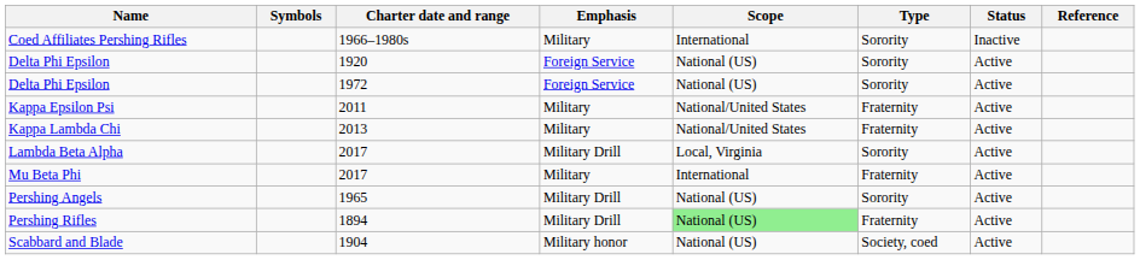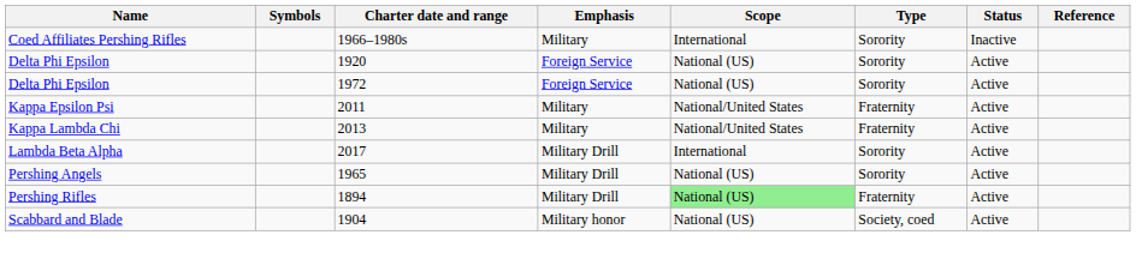 <table class="wikitable sortable" style="width:100%;">
 <tr>
 <th>Name</th>
 <th>Symbols</th>
 <th>Charter date and range</th>
 <th>Emphasis</th>
 <th>Scope</th>
 <th>Type</th>
 <th>Status</th>
 <th>Reference</th>
 </tr>
 <tr>
 <td><a href='#'>Coed Affiliates Pershing Rifles</a></td>
 <td></td>
 <td>1966–1980s</td>
 <td>Military</td>
 <td>International</td>
 <td>Sorority</td>
 <td>Inactive</td>
 <td></td>
 </tr>
 <tr>
 <td><a href='#'>Delta Phi Epsilon</a></td>
 <td><strong></strong></td>
 <td>1920</td>
 <td><a href='#'>Foreign Service</a></td>
 <td>National (US)</td>
 <td>Sorority</td>
 <td>Active</td>
 <td></td>
 </tr>
 <tr>
 <td><a href='#'>Delta Phi Epsilon</a></td>
 <td><strong></strong></td>
 <td>1972</td>
 <td><a href='#'>Foreign Service</a></td>
 <td>National (US)</td>
 <td>Sorority</td>
 <td>Active</td>
 <td></td>
 </tr>
 <tr>
 <td><a href='#'>Kappa Epsilon Psi</a></td>
 <td><strong></strong></td>
 <td>2011</td>
 <td>Military</td>
 <td>National/United States</td>
 <td>Fraternity</td>
 <td>Active</td>
 <td></td>
 </tr>
 <tr>
 <td><a href='#'>Kappa Lambda Chi</a></td>
 <td><strong></strong></td>
 <td>2013</td>
 <td>Military</td>
 <td>National/United States</td>
 <td>Fraternity</td>
 <td>Active</td>
 <td></td>
 </tr>
 <tr>
 <td><a href='#'>Lambda Beta Alpha</a></td>
 <td><strong></strong></td>
 <td>2017</td>
 <td>Military Drill</td>
-<td>Local, Virginia</td>
+<td>International</td>
 <td>Sorority</td>
-<td>Active</td>
-<td></td>
-</tr>
-<tr>
-<td><a href='#'>Mu Beta Phi</a></td>
-<td><strong></strong></td>
-<td>2017</td>
-<td>Military</td>
-<td>International</td>
-<td>Fraternity</td>
 <td>Active</td>
 <td></td>
 </tr>
 <tr>
 <td><a href='#'>Pershing Angels</a></td>
 <td></td>
 <td>1965</td>
 <td>Military Drill</td>
 <td>National (US)</td>
 <td>Sorority</td>
 <td>Active</td>
 <td></td>
 </tr>
 <tr>
 <td><a href='#'>Pershing Rifles</a></td>
 <td></td>
 <td>1894</td>
 <td>Military Drill</td>
 <td style="background: lightgreen;">National (US)</td>
 <td>Fraternity</td>
 <td>Active</td>
 <td></td>
 </tr>
 <tr>
 <td><a href='#'>Scabbard and Blade</a></td>
 <td></td>
 <td>1904</td>
 <td>Military honor</td>
 <td>National (US)</td>
 <td>Society, coed</td>
 <td>Active</td>
 <td></td>
 </tr>
 </table>
